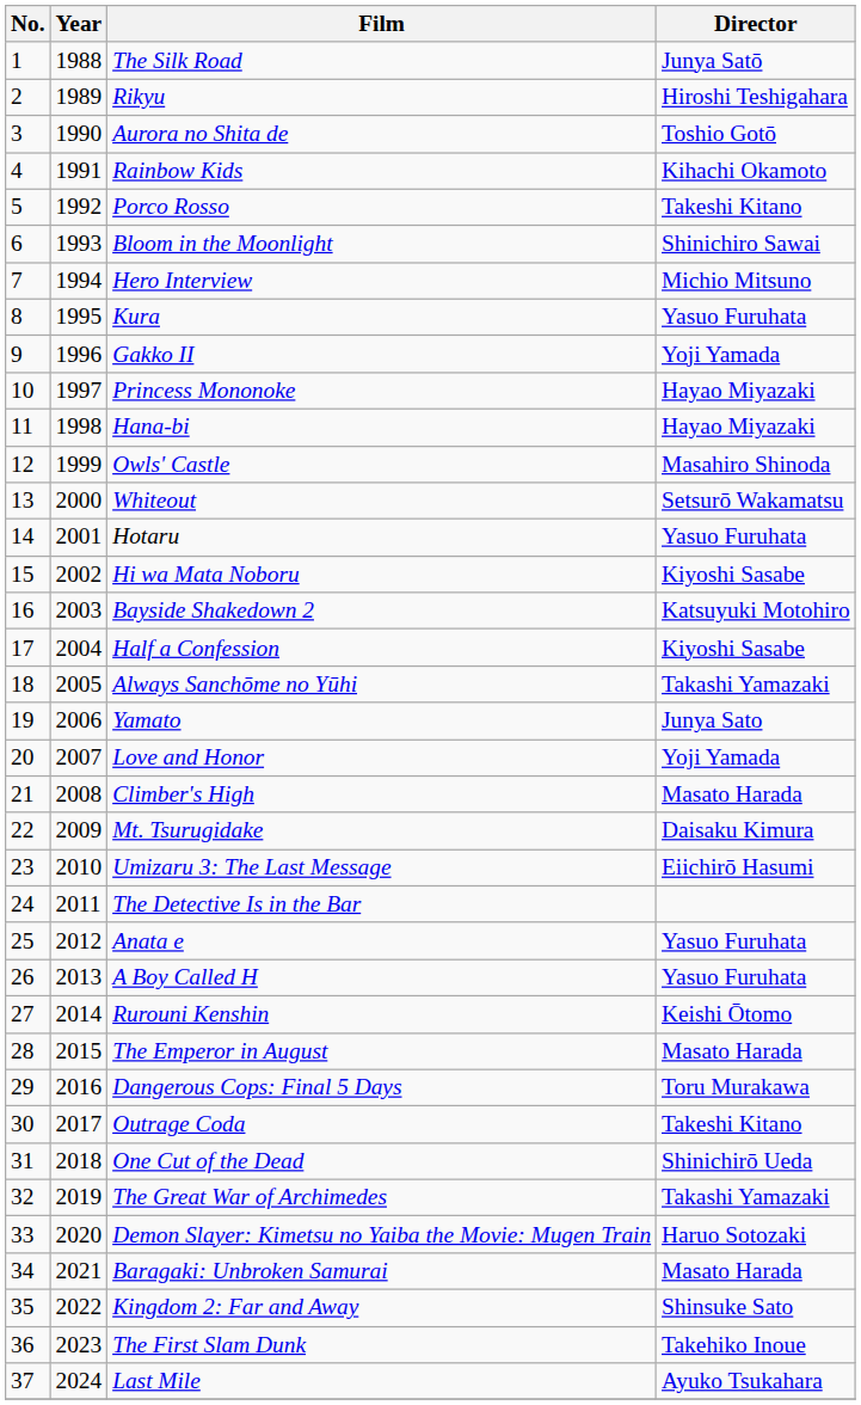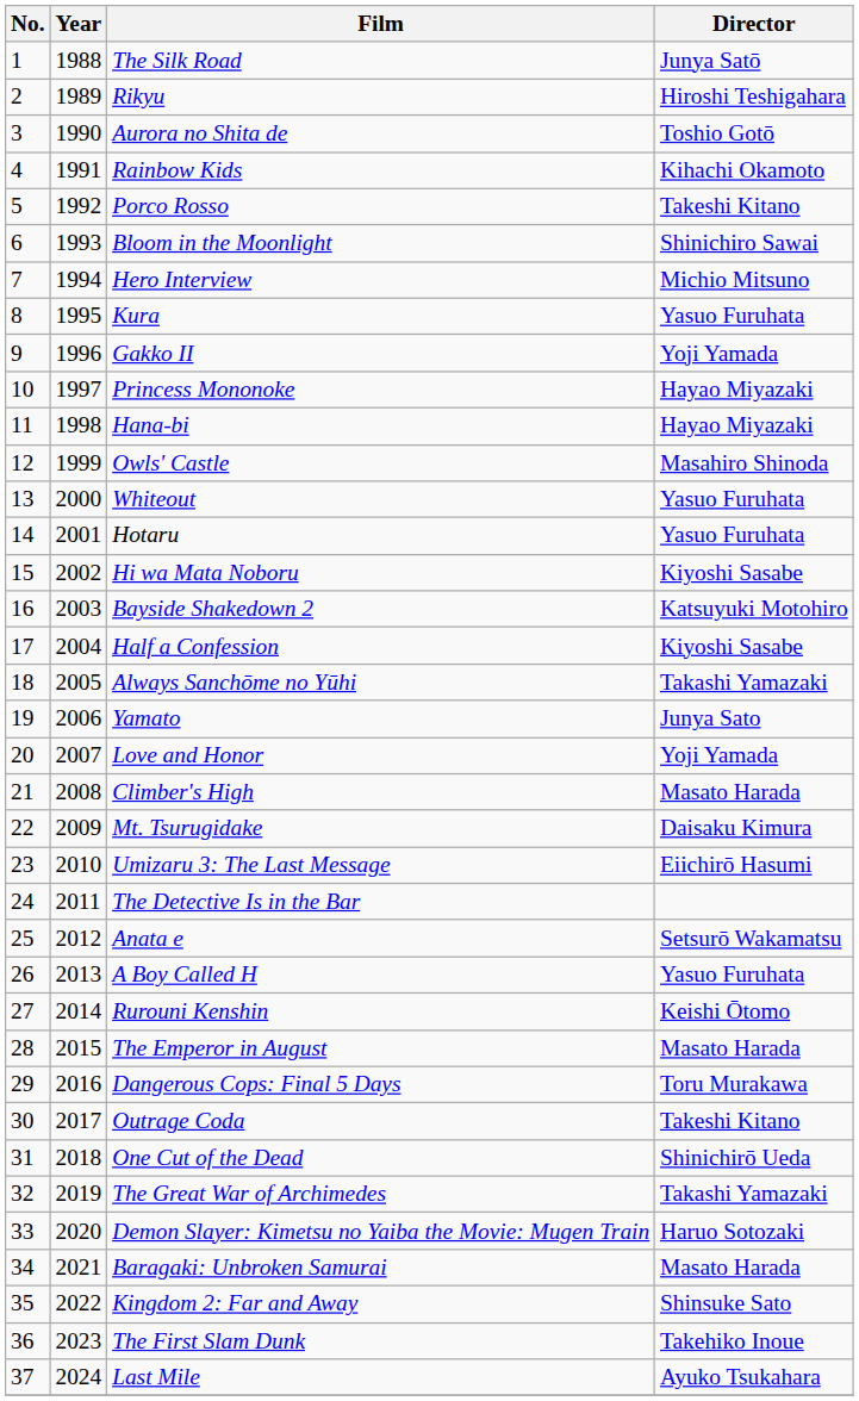 <table class="wikitable">
 <tr>
 <th>No.</th>
 <th>Year</th>
 <th>Film</th>
 <th>Director</th>
 </tr>
 <tr>
 <td>1</td>
 <td>1988</td>
 <td><em><a href='#'>The Silk Road</a></em></td>
 <td><a href='#'>Junya Satō</a></td>
 </tr>
 <tr>
 <td>2</td>
 <td>1989</td>
 <td><em><a href='#'>Rikyu</a></em></td>
 <td><a href='#'>Hiroshi Teshigahara</a></td>
 </tr>
 <tr>
 <td>3</td>
 <td>1990</td>
 <td><em><a href='#'>Aurora no Shita de</a></em></td>
 <td><a href='#'>Toshio Gotō</a></td>
 </tr>
 <tr>
 <td>4</td>
 <td>1991</td>
 <td><em><a href='#'>Rainbow Kids</a></em></td>
 <td><a href='#'>Kihachi Okamoto</a></td>
 </tr>
 <tr>
 <td>5</td>
 <td>1992</td>
 <td><em><a href='#'>Porco Rosso</a></em></td>
 <td><a href='#'>Takeshi Kitano</a></td>
 </tr>
 <tr>
 <td>6</td>
 <td>1993</td>
 <td><em><a href='#'>Bloom in the Moonlight</a></em></td>
 <td><a href='#'>Shinichiro Sawai</a></td>
 </tr>
 <tr>
 <td>7</td>
 <td>1994</td>
 <td><em><a href='#'>Hero Interview</a></em></td>
 <td><a href='#'>Michio Mitsuno</a></td>
 </tr>
 <tr>
 <td>8</td>
 <td>1995</td>
 <td><em><a href='#'>Kura</a></em></td>
 <td><a href='#'>Yasuo Furuhata</a></td>
 </tr>
 <tr>
 <td>9</td>
 <td>1996</td>
 <td><em><a href='#'>Gakko II</a></em></td>
 <td><a href='#'>Yoji Yamada</a></td>
 </tr>
 <tr>
 <td>10</td>
 <td>1997</td>
 <td><em><a href='#'>Princess Mononoke</a></em></td>
 <td><a href='#'>Hayao Miyazaki</a></td>
 </tr>
 <tr>
 <td>11</td>
 <td>1998</td>
 <td><em><a href='#'>Hana-bi</a></em></td>
 <td><a href='#'>Hayao Miyazaki</a></td>
 </tr>
 <tr>
 <td>12</td>
 <td>1999</td>
 <td><em><a href='#'>Owls' Castle</a></em></td>
 <td><a href='#'>Masahiro Shinoda</a></td>
 </tr>
 <tr>
 <td>13</td>
 <td>2000</td>
 <td><em><a href='#'>Whiteout</a></em></td>
-<td><a href='#'>Setsurō Wakamatsu</a></td>
+<td><a href='#'>Yasuo Furuhata</a></td>
 </tr>
 <tr>
 <td>14</td>
 <td>2001</td>
 <td><em>Hotaru</em></td>
 <td><a href='#'>Yasuo Furuhata</a></td>
 </tr>
 <tr>
 <td>15</td>
 <td>2002</td>
 <td><em><a href='#'>Hi wa Mata Noboru</a></em></td>
 <td><a href='#'>Kiyoshi Sasabe</a></td>
 </tr>
 <tr>
 <td>16</td>
 <td>2003</td>
 <td><em><a href='#'>Bayside Shakedown 2</a></em></td>
 <td><a href='#'>Katsuyuki Motohiro</a></td>
 </tr>
 <tr>
 <td>17</td>
 <td>2004</td>
 <td><em><a href='#'>Half a Confession</a></em></td>
 <td><a href='#'>Kiyoshi Sasabe</a></td>
 </tr>
 <tr>
 <td>18</td>
 <td>2005</td>
 <td><em><a href='#'>Always Sanchōme no Yūhi</a></em></td>
 <td><a href='#'>Takashi Yamazaki</a></td>
 </tr>
 <tr>
 <td>19</td>
 <td>2006</td>
 <td><em><a href='#'>Yamato</a></em></td>
 <td><a href='#'>Junya Sato</a></td>
 </tr>
 <tr>
 <td>20</td>
 <td>2007</td>
 <td><em><a href='#'>Love and Honor</a></em></td>
 <td><a href='#'>Yoji Yamada</a></td>
 </tr>
 <tr>
 <td>21</td>
 <td>2008</td>
 <td><em><a href='#'>Climber's High</a></em></td>
 <td><a href='#'>Masato Harada</a></td>
 </tr>
 <tr>
 <td>22</td>
 <td>2009</td>
 <td><em><a href='#'>Mt. Tsurugidake</a></em></td>
 <td><a href='#'>Daisaku Kimura</a></td>
 </tr>
 <tr>
 <td>23</td>
 <td>2010</td>
 <td><em><a href='#'>Umizaru 3: The Last Message</a></em></td>
 <td><a href='#'>Eiichirō Hasumi</a></td>
 </tr>
 <tr>
 <td>24</td>
 <td>2011</td>
 <td><em><a href='#'>The Detective Is in the Bar</a></em></td>
 <td></td>
 </tr>
 <tr>
 <td>25</td>
 <td>2012</td>
 <td><em><a href='#'>Anata e</a></em></td>
-<td><a href='#'>Yasuo Furuhata</a></td>
+<td><a href='#'>Setsurō Wakamatsu</a></td>
 </tr>
 <tr>
 <td>26</td>
 <td>2013</td>
 <td><em><a href='#'>A Boy Called H</a></em></td>
 <td><a href='#'>Yasuo Furuhata</a></td>
 </tr>
 <tr>
 <td>27</td>
 <td>2014</td>
 <td><em><a href='#'>Rurouni Kenshin</a></em></td>
 <td><a href='#'>Keishi Ōtomo</a></td>
 </tr>
 <tr>
 <td>28</td>
 <td>2015</td>
 <td><em><a href='#'>The Emperor in August</a></em></td>
 <td><a href='#'>Masato Harada</a></td>
 </tr>
 <tr>
 <td>29</td>
 <td>2016</td>
 <td><em><a href='#'>Dangerous Cops: Final 5 Days</a></em></td>
 <td><a href='#'>Toru Murakawa</a></td>
 </tr>
 <tr>
 <td>30</td>
 <td>2017</td>
 <td><em><a href='#'>Outrage Coda</a></em></td>
 <td><a href='#'>Takeshi Kitano</a></td>
 </tr>
 <tr>
 <td>31</td>
 <td>2018</td>
 <td><em><a href='#'>One Cut of the Dead</a></em></td>
 <td><a href='#'>Shinichirō Ueda</a></td>
 </tr>
 <tr>
 <td>32</td>
 <td>2019</td>
 <td><em><a href='#'>The Great War of Archimedes</a></em></td>
 <td><a href='#'>Takashi Yamazaki</a></td>
 </tr>
 <tr>
 <td>33</td>
 <td>2020</td>
 <td><em><a href='#'>Demon Slayer: Kimetsu no Yaiba the Movie: Mugen Train</a></em></td>
 <td><a href='#'>Haruo Sotozaki</a></td>
 </tr>
 <tr>
 <td>34</td>
 <td>2021</td>
 <td><em><a href='#'>Baragaki: Unbroken Samurai</a></em></td>
 <td><a href='#'>Masato Harada</a></td>
 </tr>
 <tr>
 <td>35</td>
 <td>2022</td>
 <td><em><a href='#'>Kingdom 2: Far and Away</a></em></td>
 <td><a href='#'>Shinsuke Sato</a></td>
 </tr>
 <tr>
 <td>36</td>
 <td>2023</td>
 <td><em><a href='#'>The First Slam Dunk</a></em></td>
 <td><a href='#'>Takehiko Inoue</a></td>
 </tr>
 <tr>
 <td>37</td>
 <td>2024</td>
 <td><em><a href='#'>Last Mile</a></em></td>
 <td><a href='#'>Ayuko Tsukahara</a></td>
 </tr>
 <tr>
 </tr>
 </table>
